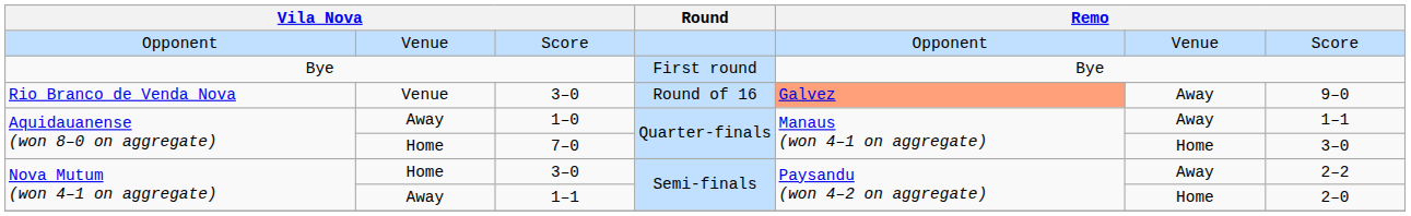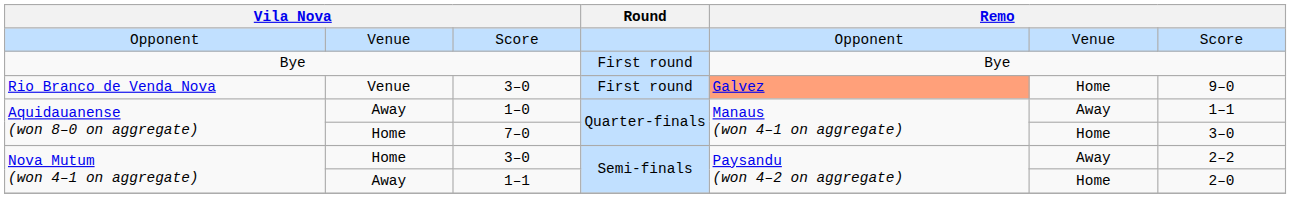 <table class="wikitable" style="text-align: center;">
 <tr>
 <th colspan=3> <a href='#'>Vila Nova</a></th>
 <th>Round</th>
 <th colspan=3> <a href='#'>Remo</a></th>
 </tr>
 <tr bgcolor=#c1e0ff>
 <td width=25%>Opponent</td>
 <td width=10%>Venue</td>
 <td width=10%>Score</td>
 <td width=10%></td>
 <td width=25%>Opponent</td>
 <td width=10%>Venue</td>
 <td width=10%>Score</td>
 </tr>
 <tr>
 <td colspan="3" rowspan="1">Bye</td>
 <td rowspan=1 bgcolor=#c1e0ff>First round</td>
 <td colspan="3" rowspan="1">Bye</td>
 </tr>
 <tr>
 <td rowspan=1 align=left> <a href='#'>Rio Branco de Venda Nova</a></td>
 <td width=10%>Venue</td>
 <td>3–0</td>
-<td rowspan=1 bgcolor=#c1e0ff>Round of 16</td>
+<td rowspan=1 bgcolor=#c1e0ff>First round</td>
 <td rowspan=1 align=left style="background: lightsalmon;"> <a href='#'>Galvez</a></td>
-<td>Away</td>
+<td>Home</td>
 <td>9–0</td>
 </tr>
 <tr>
 <td rowspan=2 align=left> <a href='#'>Aquidauanense</a><br><em>(won 8–0 on aggregate)</em></td>
 <td>Away</td>
 <td>1–0</td>
 <td rowspan=2 bgcolor=#c1e0ff>Quarter-finals</td>
 <td rowspan=2 align=left> <a href='#'>Manaus</a><br><em>(won 4–1 on aggregate)</em></td>
 <td>Away</td>
 <td>1–1</td>
 </tr>
 <tr>
 <td>Home</td>
 <td>7–0</td>
 <td>Home</td>
 <td>3–0</td>
 </tr>
 <tr>
 <td rowspan=2 align=left> <a href='#'>Nova Mutum</a><br><em>(won 4–1 on aggregate)</em></td>
 <td>Home</td>
 <td>3–0</td>
 <td rowspan=2 bgcolor=#c1e0ff>Semi-finals</td>
 <td rowspan=2 align=left> <a href='#'>Paysandu</a><br><em>(won 4–2 on aggregate)</em></td>
 <td>Away</td>
 <td>2–2</td>
 </tr>
 <tr>
 <td>Away</td>
 <td>1–1</td>
 <td>Home</td>
 <td>2–0</td>
 </tr>
 <tr>
 </tr>
 </table>
